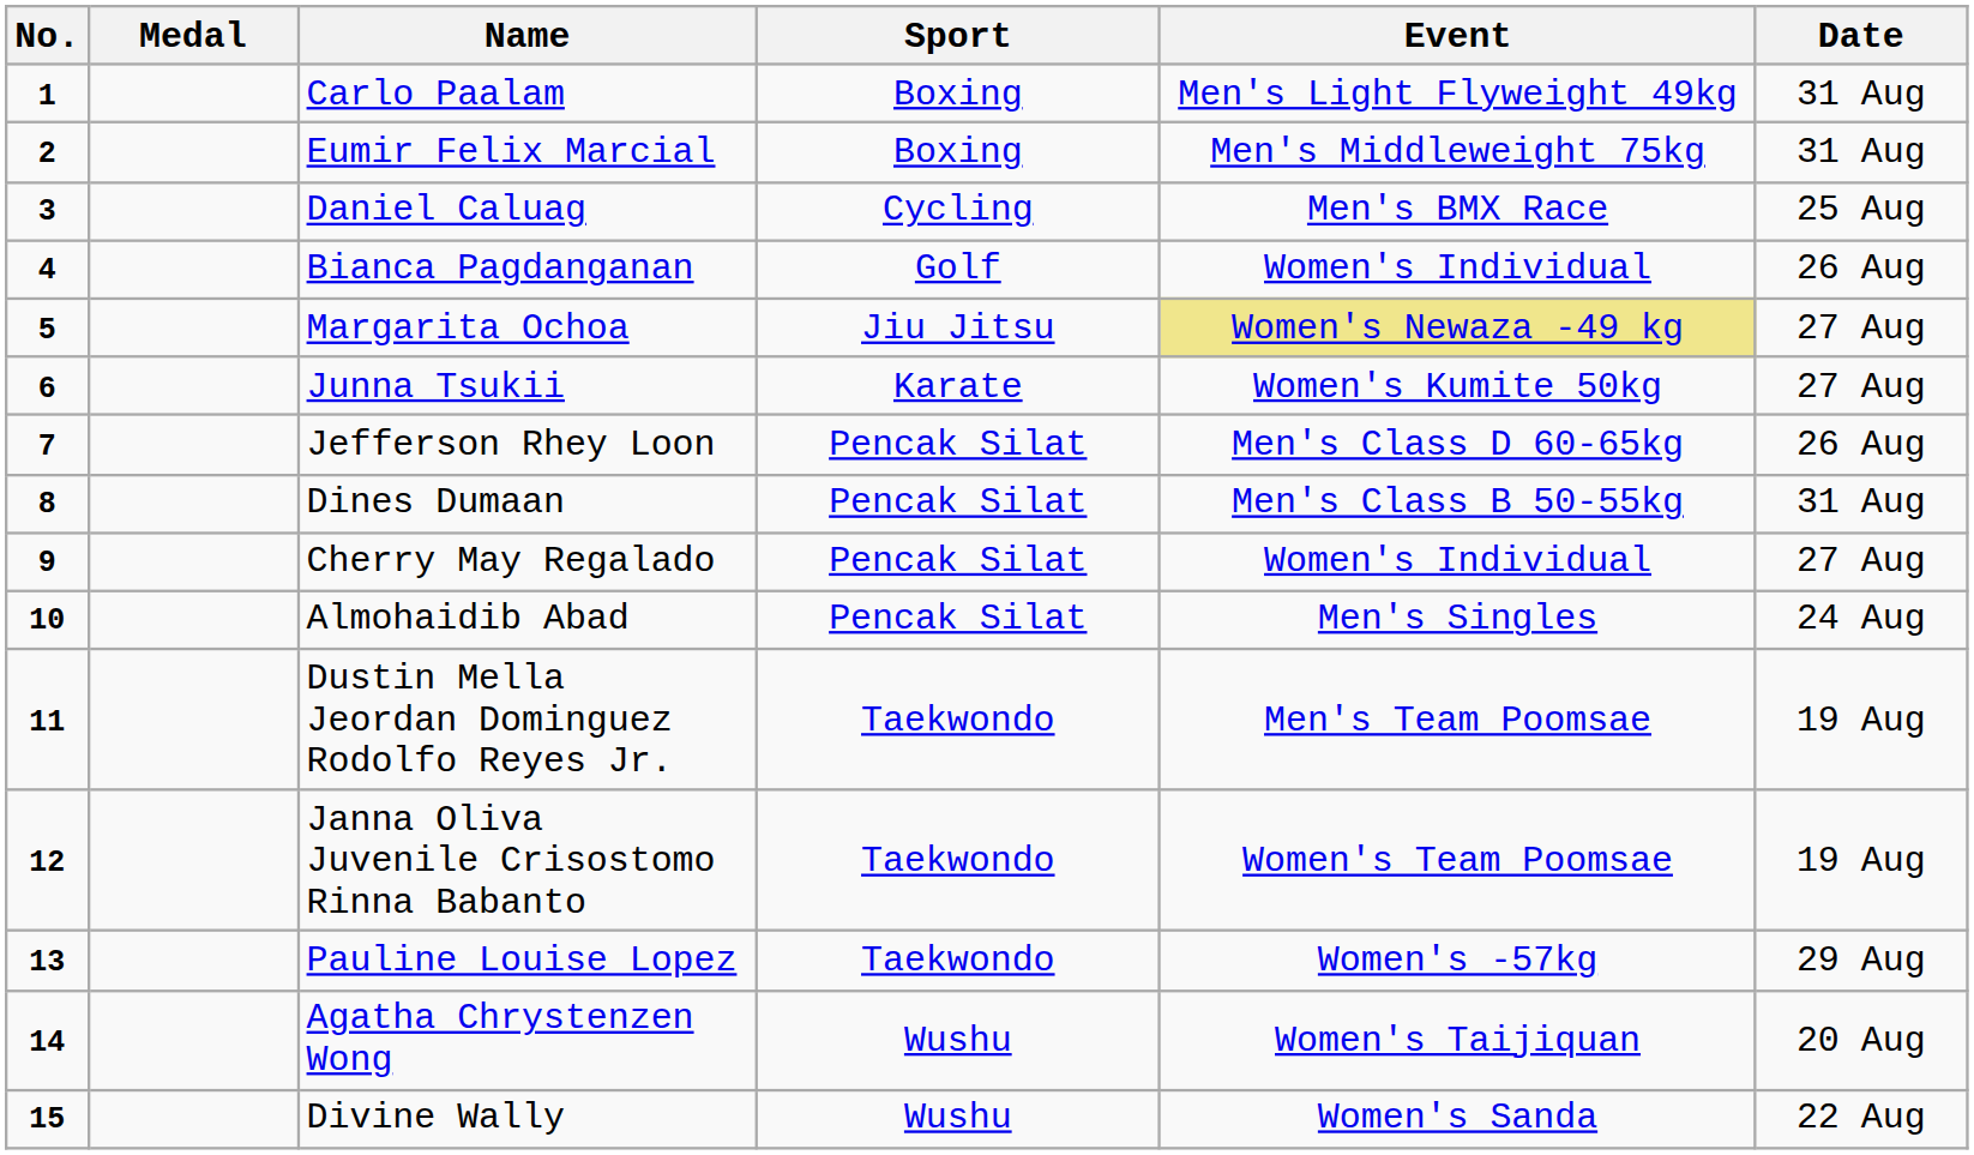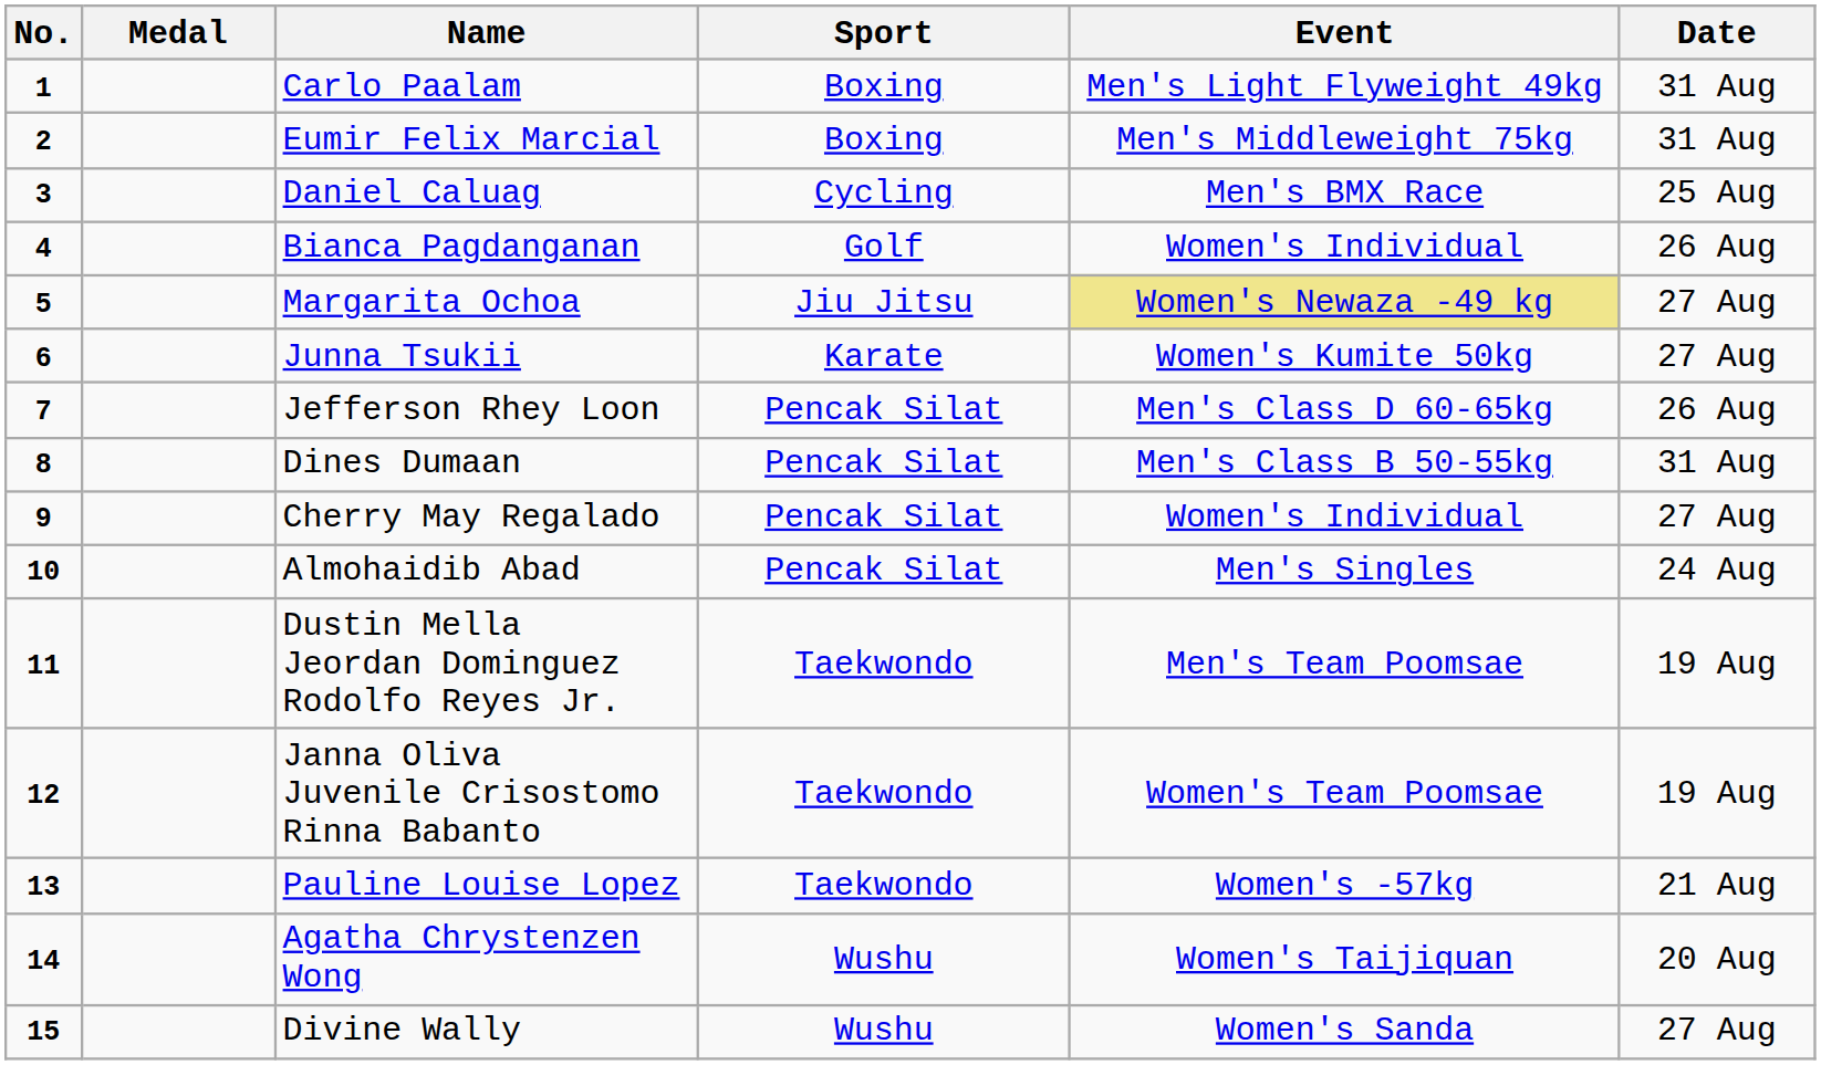 <table class="wikitable" style="font-size:100%; text-align:center">
 <tr>
 <th width="10">No.</th>
 <th width="70">Medal</th>
 <th width="160">Name</th>
 <th width="140">Sport</th>
 <th width="210">Event</th>
 <th width="70">Date</th>
 </tr>
 <tr>
 <td><small><strong>1</strong></small></td>
 <td></td>
 <td align=left><a href='#'>Carlo Paalam</a></td>
 <td> <a href='#'>Boxing</a></td>
 <td><a href='#'>Men's Light Flyweight 49kg</a></td>
 <td>31 Aug</td>
 </tr>
 <tr>
 <td><small><strong>2</strong></small></td>
 <td></td>
 <td align=left><a href='#'>Eumir Felix Marcial</a></td>
 <td> <a href='#'>Boxing</a></td>
 <td><a href='#'>Men's Middleweight 75kg</a></td>
 <td>31 Aug</td>
 </tr>
 <tr>
 <td><small><strong>3</strong></small></td>
 <td></td>
 <td align=left><a href='#'>Daniel Caluag</a></td>
 <td> <a href='#'>Cycling</a></td>
 <td><a href='#'>Men's BMX Race</a></td>
 <td>25 Aug</td>
 </tr>
 <tr>
 <td><small><strong>4</strong></small></td>
 <td></td>
 <td align=left><a href='#'>Bianca Pagdanganan</a></td>
 <td> <a href='#'>Golf</a></td>
 <td><a href='#'>Women's Individual</a></td>
 <td>26 Aug</td>
 </tr>
 <tr>
 <td><small><strong>5</strong></small></td>
 <td></td>
 <td align=left><a href='#'>Margarita Ochoa</a></td>
 <td> <a href='#'>Jiu Jitsu</a></td>
 <td style="background: khaki;"><a href='#'>Women's Newaza -49 kg</a></td>
 <td>27 Aug</td>
 </tr>
 <tr>
 <td><small><strong>6</strong></small></td>
 <td></td>
 <td align=left><a href='#'>Junna Tsukii</a></td>
 <td> <a href='#'>Karate</a></td>
 <td><a href='#'>Women's Kumite 50kg</a></td>
 <td>27 Aug</td>
 </tr>
 <tr>
 <td><small><strong>7</strong></small></td>
 <td></td>
 <td align=left>Jefferson Rhey Loon</td>
 <td> <a href='#'>Pencak Silat</a></td>
 <td><a href='#'>Men's Class D 60-65kg</a></td>
 <td>26 Aug</td>
 </tr>
 <tr>
 <td><small><strong>8</strong></small></td>
 <td></td>
 <td align=left>Dines Dumaan</td>
 <td> <a href='#'>Pencak Silat</a></td>
 <td><a href='#'>Men's Class B 50-55kg</a></td>
 <td>31 Aug</td>
 </tr>
 <tr>
 <td><small><strong>9</strong></small></td>
 <td></td>
 <td align=left>Cherry May Regalado</td>
 <td> <a href='#'>Pencak Silat</a></td>
 <td><a href='#'>Women's Individual</a></td>
 <td>27 Aug</td>
 </tr>
 <tr>
 <td><small><strong>10</strong></small></td>
 <td></td>
 <td align=left>Almohaidib Abad</td>
 <td>  <a href='#'>Pencak Silat</a></td>
 <td><a href='#'>Men's Singles</a></td>
 <td>24 Aug</td>
 </tr>
 <tr>
 <td><small><strong>11</strong></small></td>
 <td></td>
 <td align=left>Dustin Mella<br>Jeordan Dominguez<br>Rodolfo Reyes Jr.</td>
 <td> <a href='#'>Taekwondo</a></td>
 <td><a href='#'>Men's Team Poomsae</a></td>
 <td>19 Aug</td>
 </tr>
 <tr>
 <td><small><strong>12</strong></small></td>
 <td></td>
 <td align=left>Janna Oliva<br>Juvenile Crisostomo<br>Rinna Babanto</td>
 <td> <a href='#'>Taekwondo</a></td>
 <td><a href='#'>Women's Team Poomsae</a></td>
 <td>19 Aug</td>
 </tr>
 <tr>
 <td><small><strong>13</strong></small></td>
 <td></td>
 <td align=left><a href='#'>Pauline Louise Lopez</a></td>
 <td> <a href='#'>Taekwondo</a></td>
 <td><a href='#'>Women's -57kg</a></td>
-<td>29 Aug</td>
+<td>21 Aug</td>
 </tr>
 <tr>
 <td><small><strong>14</strong></small></td>
 <td></td>
 <td align=left><a href='#'>Agatha Chrystenzen Wong</a></td>
 <td> <a href='#'>Wushu</a></td>
 <td><a href='#'>Women's Taijiquan</a></td>
 <td>20 Aug</td>
 </tr>
 <tr>
 <td><small><strong>15</strong></small></td>
 <td></td>
 <td align=left>Divine Wally</td>
 <td> <a href='#'>Wushu</a></td>
 <td><a href='#'>Women's Sanda</a></td>
-<td>22 Aug</td>
+<td>27 Aug</td>
 </tr>
 </table>
